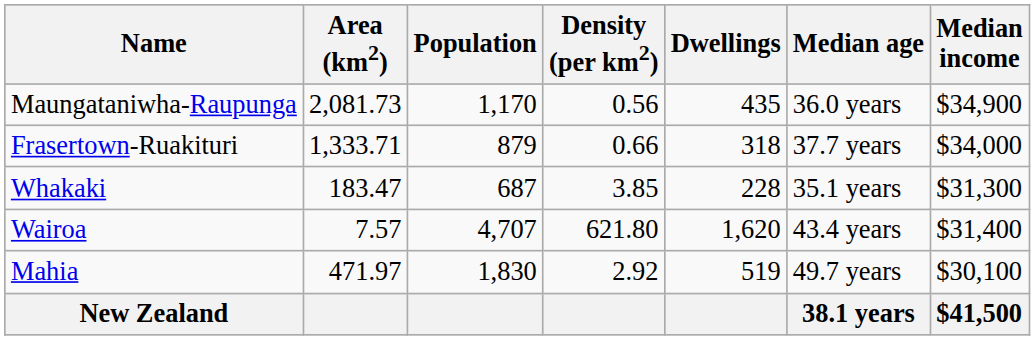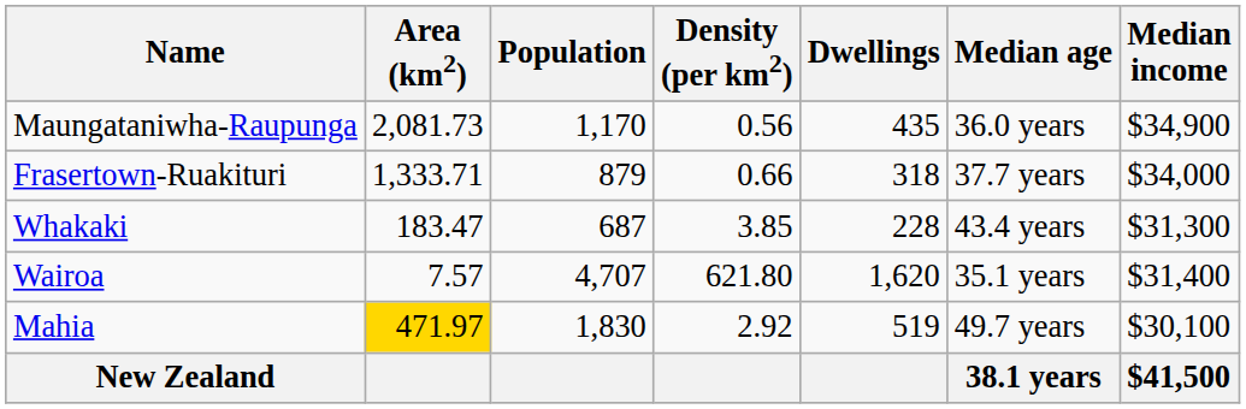 <table class="wikitable">
 <tr>
 <th>Name</th>
 <th>Area<br>(km<sup>2</sup>)</th>
 <th>Population</th>
 <th>Density<br>(per km<sup>2</sup>)</th>
 <th>Dwellings</th>
 <th>Median age</th>
 <th>Median<br>income</th>
 </tr>
 <tr>
 <td>Maungataniwha-<a href='#'>Raupunga</a></td>
 <td style="text-align:right;">2,081.73</td>
 <td style="text-align:right;">1,170</td>
 <td style="text-align:right;">0.56</td>
 <td style="text-align:right;">435</td>
 <td>36.0 years</td>
 <td>$34,900</td>
 </tr>
 <tr>
 <td><a href='#'>Frasertown</a>-Ruakituri</td>
 <td style="text-align:right;">1,333.71</td>
 <td style="text-align:right;">879</td>
 <td style="text-align:right;">0.66</td>
 <td style="text-align:right;">318</td>
 <td>37.7 years</td>
 <td>$34,000</td>
 </tr>
 <tr>
 <td><a href='#'>Whakaki</a></td>
 <td style="text-align:right;">183.47</td>
 <td style="text-align:right;">687</td>
 <td style="text-align:right;">3.85</td>
 <td style="text-align:right;">228</td>
-<td>35.1 years</td>
+<td>43.4 years</td>
 <td>$31,300</td>
 </tr>
 <tr>
 <td><a href='#'>Wairoa</a></td>
 <td style="text-align:right;">7.57</td>
 <td style="text-align:right;">4,707</td>
 <td style="text-align:right;">621.80</td>
 <td style="text-align:right;">1,620</td>
-<td>43.4 years</td>
+<td>35.1 years</td>
 <td>$31,400</td>
 </tr>
 <tr>
 <td><a href='#'>Mahia</a></td>
-<td style="text-align:right;">471.97</td>
+<td style="background: gold; text-align:right;">471.97</td>
 <td style="text-align:right;">1,830</td>
 <td style="text-align:right;">2.92</td>
 <td style="text-align:right;">519</td>
 <td>49.7 years</td>
 <td>$30,100</td>
 </tr>
 <tr>
 <th>New Zealand</th>
 <th></th>
 <th></th>
 <th></th>
 <th></th>
 <th>38.1 years</th>
 <th style="text-align:left;">$41,500</th>
 </tr>
 </table>
